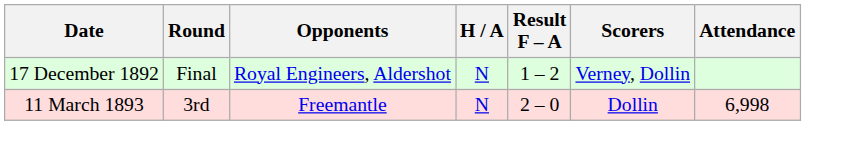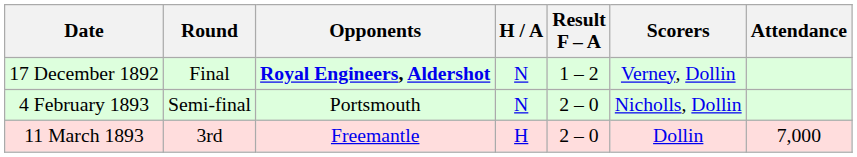 <table class="wikitable" style="text-align:center">
 <tr>
 <th>Date</th>
 <th>Round</th>
 <th>Opponents</th>
 <th>H / A</th>
 <th>Result<br>F – A</th>
 <th>Scorers</th>
 <th>Attendance</th>
 </tr>
 <tr bgcolor="#ddffdd">
 <td>17 December 1892</td>
 <td>Final</td>
-<td><a href='#'>Royal Engineers</a>, <a href='#'>Aldershot</a></td>
+<td><strong><a href='#'>Royal Engineers</a>, <a href='#'>Aldershot</a></strong></td>
 <td><a href='#'>N</a></td>
 <td>1 – 2</td>
 <td><a href='#'>Verney</a>, <a href='#'>Dollin</a></td>
+<td></td>
+</tr>
+<tr bgcolor="#ddffdd">
+<td>4 February 1893</td>
+<td>Semi-final</td>
+<td>Portsmouth</td>
+<td><a href='#'>N</a></td>
+<td>2 – 0</td>
+<td><a href='#'>Nicholls</a>, <a href='#'>Dollin</a></td>
 <td></td>
 </tr>
 <tr bgcolor="#ffdddd">
 <td>11 March 1893</td>
 <td>3rd</td>
 <td><a href='#'>Freemantle</a></td>
-<td><a href='#'>N</a></td>
+<td><a href='#'>H</a></td>
 <td>2 – 0</td>
 <td><a href='#'>Dollin</a></td>
-<td>6,998</td>
+<td>7,000</td>
 </tr>
 </table>
